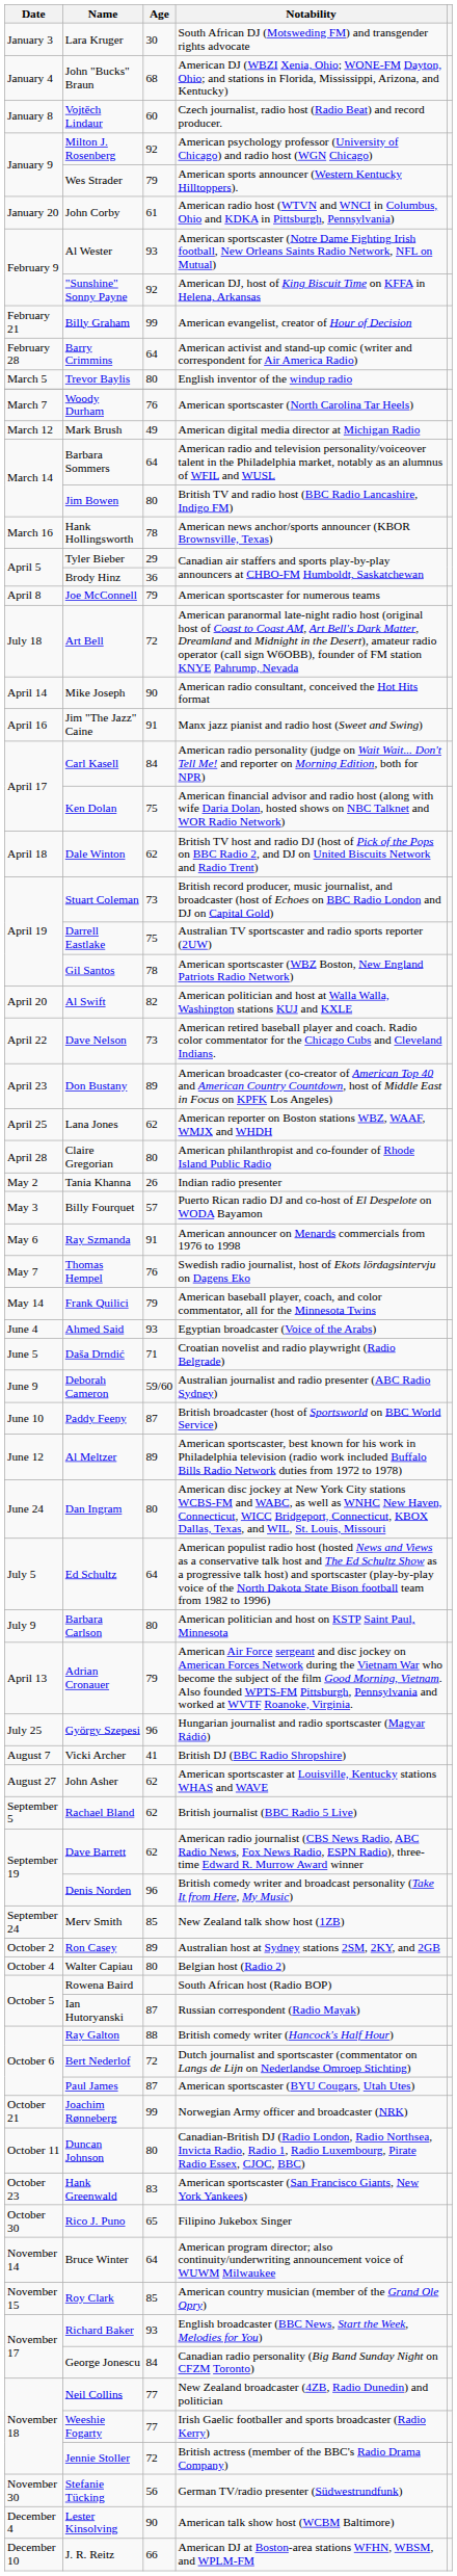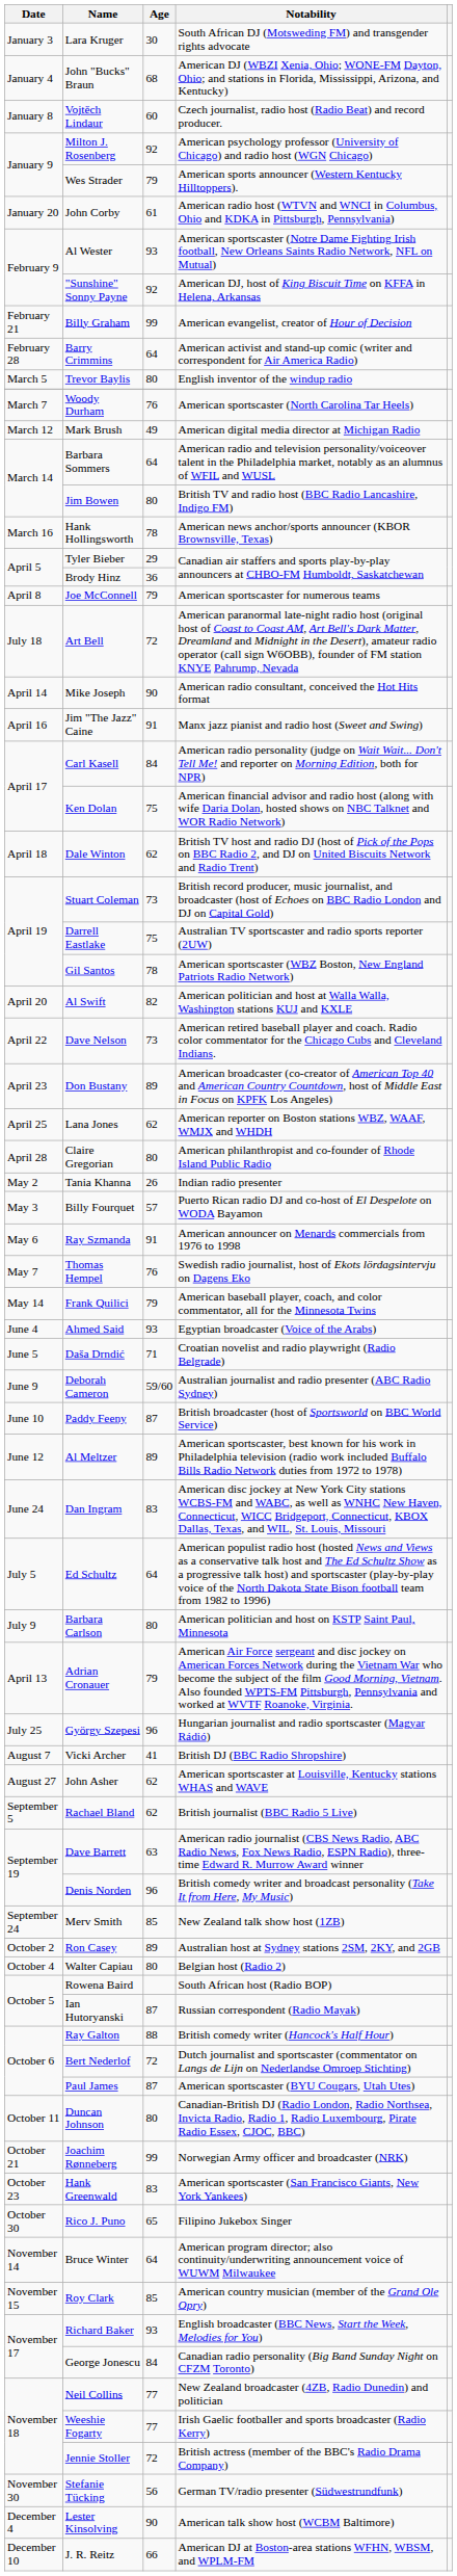 <table class="wikitable">
 <tr>
 <th>Date</th>
 <th>Name</th>
 <th>Age</th>
 <th>Notability </th>
 <th></th>
 </tr>
 <tr>
 <td>January 3</td>
 <td>Lara Kruger</td>
 <td>30</td>
 <td>South African DJ (<a href='#'>Motsweding FM</a>) and transgender rights advocate</td>
 <td></td>
 </tr>
 <tr>
 <td>January 4</td>
 <td>John "Bucks" Braun</td>
 <td>68</td>
 <td>American DJ (<a href='#'>WBZI</a> <a href='#'>Xenia, Ohio</a>; <a href='#'>WONE-FM</a> <a href='#'>Dayton, Ohio</a>; and stations in Florida, Mississippi, Arizona, and Kentucky)</td>
 <td></td>
 </tr>
 <tr>
 <td>January 8</td>
 <td><a href='#'>Vojtěch Lindaur</a></td>
 <td>60</td>
 <td>Czech journalist, radio host (<a href='#'>Radio Beat</a>) and record producer.</td>
 <td></td>
 </tr>
 <tr>
 <td rowspan=2>January 9</td>
 <td><a href='#'>Milton J. Rosenberg</a></td>
 <td>92</td>
 <td>American psychology professor (<a href='#'>University of Chicago</a>) and radio host (<a href='#'>WGN</a> <a href='#'>Chicago</a>)</td>
 <td></td>
 </tr>
 <tr>
 <td>Wes Strader</td>
 <td>79</td>
 <td>American sports announcer (<a href='#'>Western Kentucky Hilltoppers</a>).</td>
 <td></td>
 </tr>
 <tr>
 <td>January 20</td>
 <td>John Corby</td>
 <td>61</td>
 <td>American radio host (<a href='#'>WTVN</a> and <a href='#'>WNCI</a> in <a href='#'>Columbus, Ohio</a> and <a href='#'>KDKA</a> in <a href='#'>Pittsburgh</a>, <a href='#'>Pennsylvania</a>)</td>
 <td></td>
 </tr>
 <tr>
 <td rowspan=2>February 9</td>
 <td>Al Wester</td>
 <td>93</td>
 <td>American sportscaster (<a href='#'>Notre Dame Fighting Irish football</a>, <a href='#'>New Orleans Saints Radio Network</a>, <a href='#'>NFL on Mutual</a>)</td>
 <td></td>
 </tr>
 <tr>
 <td><a href='#'>"Sunshine" Sonny Payne</a></td>
 <td>92</td>
 <td>American DJ, host of <em><a href='#'>King Biscuit Time</a></em> on <a href='#'>KFFA</a> in <a href='#'>Helena, Arkansas</a></td>
 <td></td>
 </tr>
 <tr>
 <td>February 21</td>
 <td><a href='#'>Billy Graham</a></td>
 <td>99</td>
 <td>American evangelist, creator of <em><a href='#'>Hour of Decision</a></em></td>
 <td></td>
 </tr>
 <tr>
 <td>February 28</td>
 <td><a href='#'>Barry Crimmins</a></td>
 <td>64</td>
 <td>American activist and stand-up comic (writer and correspondent for <a href='#'>Air America Radio</a>)</td>
 <td></td>
 </tr>
 <tr>
 <td>March 5</td>
 <td><a href='#'>Trevor Baylis</a></td>
 <td>80</td>
 <td>English inventor of the <a href='#'>windup radio</a></td>
 </tr>
 <tr>
 </tr>
 <tr>
 <td>March 7</td>
 <td><a href='#'>Woody Durham</a></td>
 <td>76</td>
 <td>American sportscaster (<a href='#'>North Carolina Tar Heels</a>)</td>
 <td></td>
 </tr>
 <tr>
 <td>March 12</td>
 <td>Mark Brush</td>
 <td>49</td>
 <td>American digital media director at <a href='#'>Michigan Radio</a></td>
 <td></td>
 </tr>
 <tr>
 <td rowspan=2>March 14</td>
 <td>Barbara Sommers</td>
 <td>64</td>
 <td>American radio and television personality/voiceover talent in the Philadelphia market, notably as an alumnus of <a href='#'>WFIL</a> and <a href='#'>WUSL</a></td>
 <td></td>
 </tr>
 <tr>
 <td><a href='#'>Jim Bowen</a></td>
 <td>80</td>
 <td>British TV and radio host (<a href='#'>BBC Radio Lancashire</a>, <a href='#'>Indigo FM</a>)</td>
 <td></td>
 </tr>
 <tr>
 <td>March 16</td>
 <td>Hank Hollingsworth</td>
 <td>78</td>
 <td>American news anchor/sports announcer (KBOR <a href='#'>Brownsville, Texas</a>)</td>
 <td></td>
 </tr>
 <tr>
 <td rowspan=2>April 5</td>
 <td>Tyler Bieber</td>
 <td>29</td>
 <td rowspan=2>Canadian air staffers and sports play-by-play announcers at <a href='#'>CHBO-FM</a> <a href='#'>Humboldt, Saskatchewan</a></td>
 <td rowspan=2></td>
 </tr>
 <tr>
 <td>Brody Hinz</td>
 <td>36</td>
 </tr>
 <tr>
 <td>April 8</td>
 <td><a href='#'>Joe McConnell</a></td>
 <td>79</td>
 <td>American sportscaster for numerous teams</td>
 <td></td>
 </tr>
 <tr>
 <td>July 18</td>
 <td><a href='#'>Art Bell</a></td>
 <td>72</td>
 <td>American paranormal late-night radio host (original host of <em><a href='#'>Coast to Coast AM</a></em>, <em><a href='#'>Art Bell's Dark Matter</a></em>, <em>Dreamland</em> and <em>Midnight in the Desert</em>), amateur radio operator (call sign W6OBB), founder of FM station <a href='#'>KNYE</a> <a href='#'>Pahrump, Nevada</a></td>
 <td></td>
 </tr>
 <tr>
 <td>April 14</td>
 <td>Mike Joseph</td>
 <td>90</td>
 <td>American radio consultant, conceived the <a href='#'>Hot Hits</a> format</td>
 <td></td>
 </tr>
 <tr>
 <td>April 16</td>
 <td>Jim "The Jazz" Caine</td>
 <td>91</td>
 <td>Manx jazz pianist and radio host (<em>Sweet and Swing</em>)</td>
 <td></td>
 </tr>
 <tr>
 <td rowspan=2>April 17</td>
 <td><a href='#'>Carl Kasell</a></td>
 <td>84</td>
 <td>American radio personality (judge on <em><a href='#'>Wait Wait... Don't Tell Me!</a></em> and reporter on <em><a href='#'>Morning Edition</a></em>, both for <a href='#'>NPR</a>)</td>
 <td></td>
 </tr>
 <tr>
 <td><a href='#'>Ken Dolan</a></td>
 <td>75</td>
 <td>American financial advisor and radio host (along with wife <a href='#'>Daria Dolan</a>, hosted shows on <a href='#'>NBC Talknet</a> and <a href='#'>WOR Radio Network</a>)</td>
 <td></td>
 </tr>
 <tr>
 <td>April 18</td>
 <td><a href='#'>Dale Winton</a></td>
 <td>62</td>
 <td>British TV host and radio DJ (host of <em><a href='#'>Pick of the Pops</a></em> on <a href='#'>BBC Radio 2</a>, and DJ on <a href='#'>United Biscuits Network</a> and <a href='#'>Radio Trent</a>)</td>
 <td></td>
 </tr>
 <tr>
 <td rowspan=3>April 19</td>
 <td><a href='#'>Stuart Coleman</a></td>
 <td>73</td>
 <td>British record producer, music journalist, and broadcaster (host of <em>Echoes</em> on <a href='#'>BBC Radio London</a> and DJ on <a href='#'>Capital Gold</a>)</td>
 <td></td>
 </tr>
 <tr>
 <td><a href='#'>Darrell Eastlake</a></td>
 <td>75</td>
 <td>Australian TV sportscaster and radio sports reporter (<a href='#'>2UW</a>)</td>
 <td></td>
 </tr>
 <tr>
 <td><a href='#'>Gil Santos</a></td>
 <td>78</td>
 <td>American sportscaster (<a href='#'>WBZ</a> Boston, <a href='#'>New England Patriots Radio Network</a>)</td>
 <td></td>
 </tr>
 <tr>
 <td>April 20</td>
 <td><a href='#'>Al Swift</a></td>
 <td>82</td>
 <td>American politician and host at <a href='#'>Walla Walla, Washington</a> stations <a href='#'>KUJ</a> and <a href='#'>KXLE</a></td>
 <td></td>
 </tr>
 <tr>
 <td>April 22</td>
 <td><a href='#'>Dave Nelson</a></td>
 <td>73</td>
 <td>American retired baseball player and coach. Radio color commentator for the <a href='#'>Chicago Cubs</a> and <a href='#'>Cleveland Indians</a>.</td>
 <td></td>
 </tr>
 <tr>
 <td>April 23</td>
 <td><a href='#'>Don Bustany</a></td>
 <td>89</td>
 <td>American broadcaster (co-creator of <em><a href='#'>American Top 40</a></em> and <em><a href='#'>American Country Countdown</a></em>, host of <em>Middle East in Focus</em> on <a href='#'>KPFK</a> Los Angeles)</td>
 <td></td>
 </tr>
 <tr>
 <td>April 25</td>
 <td>Lana Jones</td>
 <td>62</td>
 <td>American reporter on Boston stations <a href='#'>WBZ</a>, <a href='#'>WAAF</a>, <a href='#'>WMJX</a> and <a href='#'>WHDH</a></td>
 <td></td>
 </tr>
 <tr>
 <td>April 28</td>
 <td>Claire Gregorian</td>
 <td>80</td>
 <td>American philanthropist and co-founder of <a href='#'>Rhode Island Public Radio</a></td>
 <td></td>
 </tr>
 <tr>
 <td>May 2</td>
 <td>Tania Khanna</td>
 <td>26</td>
 <td>Indian radio presenter</td>
 <td></td>
 </tr>
 <tr>
 <td>May 3</td>
 <td>Billy Fourquet</td>
 <td>57</td>
 <td>Puerto Rican radio DJ and co-host of <em>El Despelote</em> on <a href='#'>WODA</a> Bayamon</td>
 <td></td>
 </tr>
 <tr>
 <td>May 6</td>
 <td><a href='#'>Ray Szmanda</a></td>
 <td>91</td>
 <td>American announcer on <a href='#'>Menards</a> commercials from 1976 to 1998</td>
 <td></td>
 </tr>
 <tr>
 <td>May 7</td>
 <td><a href='#'>Thomas Hempel</a></td>
 <td>76</td>
 <td>Swedish radio journalist, host of <em>Ekots lördagsintervju</em> on <a href='#'>Dagens Eko</a></td>
 <td></td>
 </tr>
 <tr>
 <td>May 14</td>
 <td><a href='#'>Frank Quilici</a></td>
 <td>79</td>
 <td>American baseball player, coach, and color commentator, all for the <a href='#'>Minnesota Twins</a></td>
 <td></td>
 </tr>
 <tr>
 <td>June 4</td>
 <td><a href='#'>Ahmed Said</a></td>
 <td>93</td>
 <td>Egyptian broadcaster (<a href='#'>Voice of the Arabs</a>)</td>
 <td></td>
 </tr>
 <tr>
 <td>June 5</td>
 <td><a href='#'>Daša Drndić</a></td>
 <td>71</td>
 <td>Croatian novelist and radio playwright (<a href='#'>Radio Belgrade</a>)</td>
 <td></td>
 </tr>
 <tr>
 <td>June 9</td>
 <td><a href='#'>Deborah Cameron</a></td>
 <td>59/60</td>
 <td>Australian journalist and radio presenter (<a href='#'>ABC Radio Sydney</a>)</td>
 <td></td>
 </tr>
 <tr>
 <td>June 10</td>
 <td><a href='#'>Paddy Feeny</a></td>
 <td>87</td>
 <td>British broadcaster (host of <em><a href='#'>Sportsworld</a></em> on <a href='#'>BBC World Service</a>)</td>
 <td></td>
 </tr>
 <tr>
 <td>June 12</td>
 <td><a href='#'>Al Meltzer</a></td>
 <td>89</td>
 <td>American sportscaster, best known for his work in Philadelphia television (radio work included <a href='#'>Buffalo Bills Radio Network</a> duties from 1972 to 1978)</td>
 <td></td>
 </tr>
 <tr>
 <td>June 24</td>
 <td><a href='#'>Dan Ingram</a></td>
-<td>80</td>
+<td>83</td>
 <td>American disc jockey at New York City stations <a href='#'>WCBS-FM</a> and <a href='#'>WABC</a>, as well as <a href='#'>WNHC</a> <a href='#'>New Haven, Connecticut</a>, <a href='#'>WICC</a> <a href='#'>Bridgeport, Connecticut</a>, <a href='#'>KBOX</a> <a href='#'>Dallas, Texas</a>, and <a href='#'>WIL</a>, <a href='#'>St. Louis, Missouri</a></td>
 <td></td>
 </tr>
 <tr>
 <td>July 5</td>
 <td><a href='#'>Ed Schultz</a></td>
 <td>64</td>
 <td>American populist radio host (hosted <em><a href='#'>News and Views</a></em> as a conservative talk host and <em><a href='#'>The Ed Schultz Show</a></em> as a progressive talk host) and sportscaster (play-by-play voice of the <a href='#'>North Dakota State Bison football</a> team from 1982 to 1996)</td>
 <td></td>
 </tr>
 <tr>
 <td>July 9</td>
 <td><a href='#'>Barbara Carlson</a></td>
 <td>80</td>
 <td>American politician and host on <a href='#'>KSTP</a> <a href='#'>Saint Paul, Minnesota</a></td>
 <td></td>
 </tr>
 <tr>
 <td>April 13</td>
 <td><a href='#'>Adrian Cronauer</a></td>
 <td>79</td>
 <td>American <a href='#'>Air Force</a> <a href='#'>sergeant</a> and disc jockey on <a href='#'>American Forces Network</a> during the <a href='#'>Vietnam War</a> who become the subject of the film <em><a href='#'>Good Morning, Vietnam</a></em>. Also founded <a href='#'>WPTS-FM</a> <a href='#'>Pittsburgh</a>, <a href='#'>Pennsylvania</a> and worked at <a href='#'>WVTF</a> <a href='#'>Roanoke, Virginia</a>.</td>
 <td></td>
 </tr>
 <tr>
 <td>July 25</td>
 <td><a href='#'>György Szepesi</a></td>
 <td>96</td>
 <td>Hungarian journalist and radio sportscaster (<a href='#'>Magyar Rádió</a>)</td>
 <td></td>
 </tr>
 <tr>
 <td>August 7</td>
 <td>Vicki Archer</td>
 <td>41</td>
 <td>British DJ (<a href='#'>BBC Radio Shropshire</a>)</td>
 <td></td>
 </tr>
 <tr>
 <td>August 27</td>
 <td>John Asher</td>
 <td>62</td>
 <td>American sportscaster  at <a href='#'>Louisville, Kentucky</a> stations <a href='#'>WHAS</a> and <a href='#'>WAVE</a></td>
 <td></td>
 </tr>
 <tr>
 <td>September 5</td>
 <td><a href='#'>Rachael Bland</a></td>
 <td>62</td>
 <td>British journalist (<a href='#'>BBC Radio 5 Live</a>)</td>
 <td></td>
 </tr>
 <tr>
 <td rowspan=2>September 19</td>
 <td><a href='#'>Dave Barrett</a></td>
-<td>62</td>
+<td>63</td>
 <td>American radio journalist (<a href='#'>CBS News Radio</a>, <a href='#'>ABC Radio News</a>, <a href='#'>Fox News Radio</a>, <a href='#'>ESPN Radio</a>), three-time <a href='#'>Edward R. Murrow Award</a> winner</td>
 <td></td>
 </tr>
 <tr>
 <td><a href='#'>Denis Norden</a></td>
 <td>96</td>
 <td>British comedy writer and broadcast personality (<em><a href='#'>Take It from Here</a></em>, <em><a href='#'>My Music</a></em>)</td>
 <td></td>
 </tr>
 <tr>
 <td>September 24</td>
 <td>Merv Smith</td>
 <td>85</td>
 <td>New Zealand talk show host (<a href='#'>1ZB</a>)</td>
 <td></td>
 </tr>
 <tr>
 <td>October 2</td>
 <td><a href='#'>Ron Casey</a></td>
 <td>89</td>
 <td>Australian host at <a href='#'>Sydney</a> stations <a href='#'>2SM</a>, <a href='#'>2KY</a>, and <a href='#'>2GB</a></td>
 <td></td>
 </tr>
 <tr>
 <td>October 4</td>
 <td>Walter Capiau</td>
 <td>80</td>
 <td>Belgian host (<a href='#'>Radio 2</a>)</td>
 <td></td>
 </tr>
 <tr>
 <td rowspan=2>October 5</td>
 <td>Rowena Baird</td>
 <td></td>
 <td>South African host (Radio BOP)</td>
 <td></td>
 </tr>
 <tr>
 <td>Ian Hutoryanski</td>
 <td>87</td>
 <td>Russian correspondent (<a href='#'>Radio Mayak</a>)</td>
 <td></td>
 </tr>
 <tr>
 <td rowspan=3>October 6</td>
 <td><a href='#'>Ray Galton</a></td>
 <td>88</td>
 <td>British comedy writer (<em><a href='#'>Hancock's Half Hour</a></em>)</td>
 <td></td>
 </tr>
 <tr>
 <td><a href='#'>Bert Nederlof</a></td>
 <td>72</td>
 <td>Dutch journalist and sportscaster (commentator on  <em>Langs de Lijn</em> on <a href='#'>Nederlandse Omroep Stichting</a>)</td>
 <td></td>
 </tr>
 <tr>
 <td><a href='#'>Paul James</a></td>
 <td>87</td>
 <td>American sportscaster (<a href='#'>BYU Cougars</a>, <a href='#'>Utah Utes</a>)</td>
 <td></td>
 </tr>
 <tr>
+<td>October 11</td>
+<td><a href='#'>Duncan Johnson</a></td>
+<td>80</td>
+<td>Canadian-British DJ (<a href='#'>Radio London</a>, <a href='#'>Radio Northsea</a>, <a href='#'>Invicta Radio</a>, <a href='#'>Radio 1</a>, <a href='#'>Radio Luxembourg</a>, <a href='#'>Pirate Radio Essex</a>, <a href='#'>CJOC</a>, <a href='#'>BBC</a>)</td>
+<td></td>
+</tr>
+<tr>
 <td>October 21</td>
 <td><a href='#'>Joachim Rønneberg</a></td>
 <td>99</td>
 <td>Norwegian Army officer and broadcaster (<a href='#'>NRK</a>)</td>
-<td></td>
-</tr>
-<tr>
-<td>October 11</td>
-<td><a href='#'>Duncan Johnson</a></td>
-<td>80</td>
-<td>Canadian-British DJ (<a href='#'>Radio London</a>, <a href='#'>Radio Northsea</a>, <a href='#'>Invicta Radio</a>, <a href='#'>Radio 1</a>, <a href='#'>Radio Luxembourg</a>, <a href='#'>Pirate Radio Essex</a>, <a href='#'>CJOC</a>, <a href='#'>BBC</a>)</td>
 <td></td>
 </tr>
 <tr>
 <td>October 23</td>
 <td><a href='#'>Hank Greenwald</a></td>
 <td>83</td>
 <td>American sportscaster (<a href='#'>San Francisco Giants</a>, <a href='#'>New York Yankees</a>)</td>
 <td></td>
 </tr>
 <tr>
 <td>October 30</td>
 <td><a href='#'>Rico J. Puno</a></td>
 <td>65</td>
 <td>Filipino Jukebox Singer</td>
 <td></td>
 </tr>
 <tr>
 <td>November 14</td>
 <td>Bruce Winter</td>
 <td>64</td>
 <td>American program director; also continuity/underwriting announcement voice of <a href='#'>WUWM</a> <a href='#'>Milwaukee</a></td>
 <td></td>
 </tr>
 <tr>
 <td>November 15</td>
 <td><a href='#'>Roy Clark</a></td>
 <td>85</td>
 <td>American country musician (member of the <em><a href='#'>Grand Ole Opry</a></em>)</td>
 <td></td>
 </tr>
 <tr>
 <td rowspan=2>November 17</td>
 <td><a href='#'>Richard Baker</a></td>
 <td>93</td>
 <td>English broadcaster (<a href='#'>BBC News</a>, <em><a href='#'>Start the Week</a></em>, <em><a href='#'>Melodies for You</a></em>)</td>
 <td></td>
 </tr>
 <tr>
 <td>George Jonescu</td>
 <td>84</td>
 <td>Canadian radio personality (<em>Big Band Sunday Night</em> on <a href='#'>CFZM</a> <a href='#'>Toronto</a>)</td>
 <td></td>
 </tr>
 <tr>
 <td rowspan=3>November 18</td>
 <td><a href='#'>Neil Collins</a></td>
 <td>77</td>
 <td>New Zealand broadcaster (<a href='#'>4ZB</a>, <a href='#'>Radio Dunedin</a>) and politician</td>
 <td></td>
 </tr>
 <tr>
 <td><a href='#'>Weeshie Fogarty</a></td>
 <td>77</td>
 <td>Irish Gaelic footballer and sports broadcaster (<a href='#'>Radio Kerry</a>)</td>
 <td></td>
 </tr>
 <tr>
 <td><a href='#'>Jennie Stoller</a></td>
 <td>72</td>
 <td>British actress (member of the BBC's <a href='#'>Radio Drama Company</a>)</td>
 <td></td>
 </tr>
 <tr>
 <td>November 30</td>
 <td><a href='#'>Stefanie Tücking</a></td>
 <td>56</td>
 <td>German TV/radio presenter (<a href='#'>Südwestrundfunk</a>)</td>
 <td></td>
 </tr>
 <tr>
 <td>December 4</td>
 <td><a href='#'>Lester Kinsolving</a></td>
 <td>90</td>
 <td>American talk show host (<a href='#'>WCBM</a> Baltimore)</td>
 <td></td>
 </tr>
 <tr>
 <td>December 10</td>
 <td>J. R. Reitz</td>
 <td>66</td>
 <td>American DJ at <a href='#'>Boston</a>-area stations <a href='#'>WFHN</a>, <a href='#'>WBSM</a>, and <a href='#'>WPLM-FM</a></td>
 <td></td>
 </tr>
 </table>
